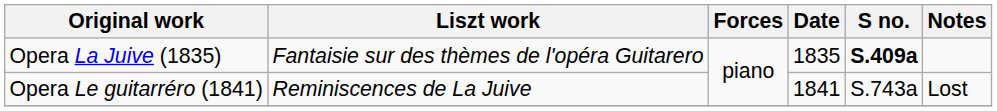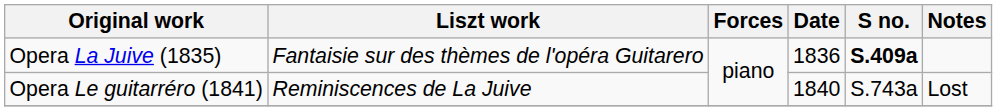 <table class="wikitable">
 <tr>
 <th>Original work</th>
 <th>Liszt work</th>
 <th>Forces</th>
 <th>Date</th>
 <th>S no.</th>
 <th>Notes</th>
 </tr>
 <tr>
 <td>Opera <em><a href='#'>La Juive</a></em> (1835)</td>
 <td><em>Fantaisie sur des thèmes de l'opéra Guitarero</em></td>
 <td rowspan=2 style="text-align: center">piano</td>
-<td>1835</td>
+<td>1836</td>
 <td><strong>S.409a</strong></td>
 <td></td>
 </tr>
 <tr>
 <td>Opera <em>Le guitarréro</em> (1841)</td>
 <td><em>Reminiscences de La Juive</em></td>
-<td>1841</td>
+<td>1840</td>
 <td>S.743a</td>
 <td>Lost</td>
 </tr>
 <tr>
 </tr>
 </table>
